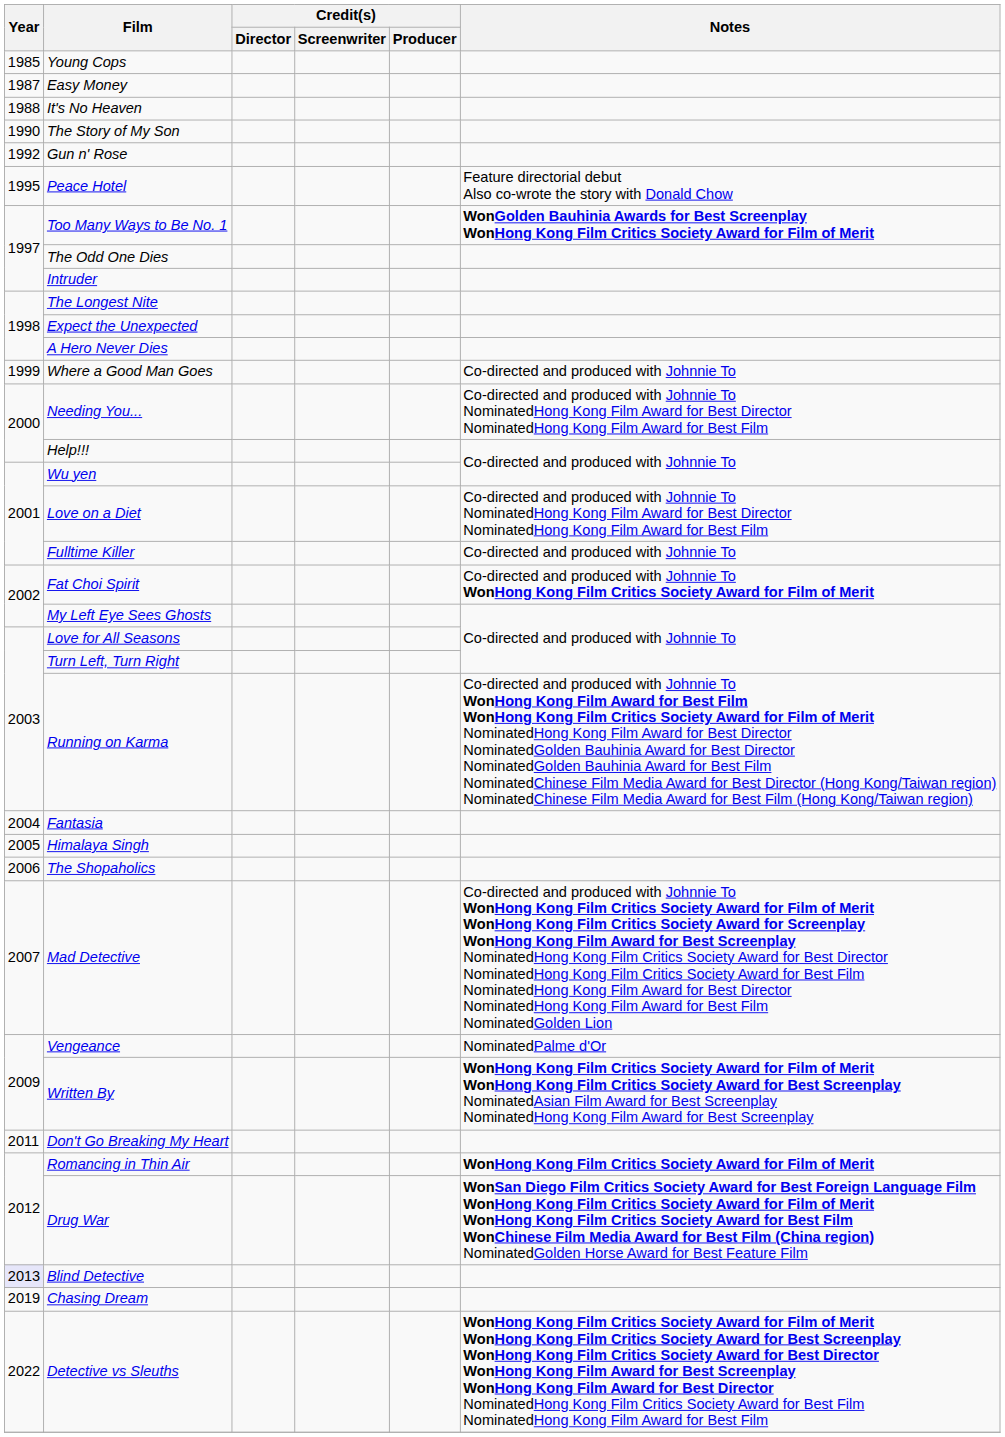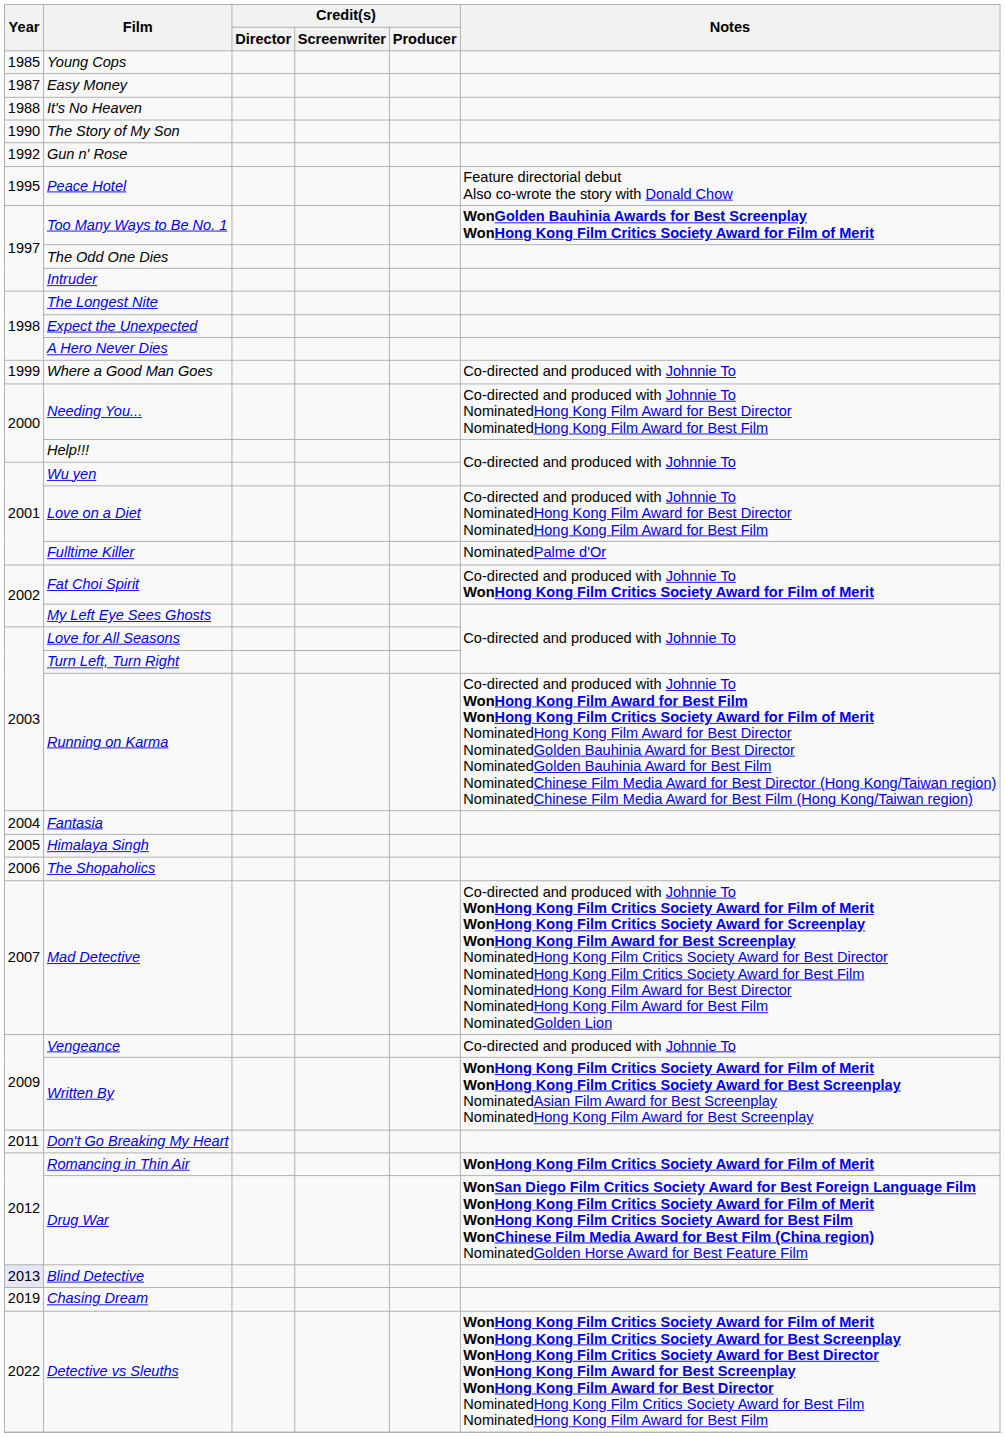 <table class="wikitable">
 <tr>
 <th rowspan="2">Year</th>
 <th rowspan="2">Film</th>
 <th colspan="3">Credit(s)</th>
 <th rowspan="2">Notes</th>
 </tr>
 <tr>
 <th width=60>Director</th>
 <th width=60>Screenwriter</th>
 <th width=60>Producer</th>
 </tr>
 <tr>
 <td>1985</td>
 <td><em>Young Cops</em></td>
 <td></td>
 <td></td>
 <td></td>
 <td></td>
 </tr>
 <tr>
 <td>1987</td>
 <td><em>Easy Money</em></td>
 <td></td>
 <td></td>
 <td></td>
 <td></td>
 </tr>
 <tr>
 <td>1988</td>
 <td><em>It's No Heaven</em></td>
 <td></td>
 <td></td>
 <td></td>
 <td></td>
 </tr>
 <tr>
 <td>1990</td>
 <td><em>The Story of My Son</em></td>
 <td></td>
 <td></td>
 <td></td>
 <td></td>
 </tr>
 <tr>
 <td>1992</td>
 <td><em>Gun n' Rose</em></td>
 <td></td>
 <td></td>
 <td></td>
 <td></td>
 </tr>
 <tr>
 <td>1995</td>
 <td><em><a href='#'>Peace Hotel</a></em></td>
 <td></td>
 <td></td>
 <td></td>
 <td>Feature directorial debut<br>Also co-wrote the story with <a href='#'>Donald Chow</a></td>
 </tr>
 <tr>
 <td rowspan="3">1997</td>
 <td><em><a href='#'>Too Many Ways to Be No. 1</a></em></td>
 <td></td>
 <td></td>
 <td></td>
 <td><strong>Won<a href='#'>Golden Bauhinia Awards for Best Screenplay</a></strong><br><strong>Won<a href='#'>Hong Kong Film Critics Society Award for Film of Merit</a></strong></td>
 </tr>
 <tr>
 <td><em>The Odd One Dies</em></td>
 <td></td>
 <td></td>
 <td></td>
 <td></td>
 </tr>
 <tr>
 <td><em><a href='#'>Intruder</a></em></td>
 <td></td>
 <td></td>
 <td></td>
 <td></td>
 </tr>
 <tr>
 <td rowspan="3">1998</td>
 <td><em><a href='#'>The Longest Nite</a></em></td>
 <td></td>
 <td></td>
 <td></td>
 <td></td>
 </tr>
 <tr>
 <td><em><a href='#'>Expect the Unexpected</a></em></td>
 <td></td>
 <td></td>
 <td></td>
 <td></td>
 </tr>
 <tr>
 <td><em><a href='#'>A Hero Never Dies</a></em></td>
 <td></td>
 <td></td>
 <td></td>
 <td></td>
 </tr>
 <tr>
 <td>1999</td>
 <td><em>Where a Good Man Goes</em></td>
 <td></td>
 <td></td>
 <td></td>
 <td>Co-directed and produced with <a href='#'>Johnnie To</a></td>
 </tr>
 <tr>
 <td rowspan="2">2000</td>
 <td><em><a href='#'>Needing You...</a></em></td>
 <td></td>
 <td></td>
 <td></td>
 <td>Co-directed and produced with <a href='#'>Johnnie To</a><br>Nominated<a href='#'>Hong Kong Film Award for Best Director</a><br>Nominated<a href='#'>Hong Kong Film Award for Best Film</a></td>
 </tr>
 <tr>
 <td><em>Help!!!</em></td>
 <td></td>
 <td></td>
 <td></td>
 <td rowspan="2">Co-directed and produced with <a href='#'>Johnnie To</a></td>
 </tr>
 <tr>
 <td rowspan="3">2001</td>
 <td><em><a href='#'>Wu yen</a></em></td>
 <td></td>
 <td></td>
 <td></td>
 </tr>
 <tr>
 <td><em><a href='#'>Love on a Diet</a></em></td>
 <td></td>
 <td></td>
 <td></td>
 <td>Co-directed and produced with <a href='#'>Johnnie To</a><br>Nominated<a href='#'>Hong Kong Film Award for Best Director</a><br>Nominated<a href='#'>Hong Kong Film Award for Best Film</a></td>
 </tr>
 <tr>
 <td><em><a href='#'>Fulltime Killer</a></em></td>
 <td></td>
 <td></td>
 <td></td>
-<td>Co-directed and produced with <a href='#'>Johnnie To</a></td>
+<td>Nominated<a href='#'>Palme d'Or</a></td>
 </tr>
 <tr>
 <td rowspan="2">2002</td>
 <td><em><a href='#'>Fat Choi Spirit</a></em></td>
 <td></td>
 <td></td>
 <td></td>
 <td>Co-directed and produced with <a href='#'>Johnnie To</a><br><strong>Won<a href='#'>Hong Kong Film Critics Society Award for Film of Merit</a></strong></td>
 </tr>
 <tr>
 <td><em><a href='#'>My Left Eye Sees Ghosts</a></em></td>
 <td></td>
 <td></td>
 <td></td>
 <td rowspan="3">Co-directed and produced with <a href='#'>Johnnie To</a></td>
 </tr>
 <tr>
 <td rowspan="3">2003</td>
 <td><em><a href='#'>Love for All Seasons</a></em></td>
 <td></td>
 <td></td>
 <td></td>
 </tr>
 <tr>
 <td><em><a href='#'>Turn Left, Turn Right</a></em></td>
 <td></td>
 <td></td>
 <td></td>
 </tr>
 <tr>
 <td><em><a href='#'>Running on Karma</a></em></td>
 <td></td>
 <td></td>
 <td></td>
 <td>Co-directed and produced with <a href='#'>Johnnie To</a><br><strong>Won<a href='#'>Hong Kong Film Award for Best Film</a></strong><br><strong>Won<a href='#'>Hong Kong Film Critics Society Award for Film of Merit</a></strong><br>Nominated<a href='#'>Hong Kong Film Award for Best Director</a><br>Nominated<a href='#'>Golden Bauhinia Award for Best Director</a><br>Nominated<a href='#'>Golden Bauhinia Award for Best Film</a><br>Nominated<a href='#'>Chinese Film Media Award for Best Director (Hong Kong/Taiwan region)</a><br>Nominated<a href='#'>Chinese Film Media Award for Best Film (Hong Kong/Taiwan region)</a></td>
 </tr>
 <tr>
 <td>2004</td>
 <td><em><a href='#'>Fantasia</a></em></td>
 <td></td>
 <td></td>
 <td></td>
 <td></td>
 </tr>
 <tr>
 <td>2005</td>
 <td><em><a href='#'>Himalaya Singh</a></em></td>
 <td></td>
 <td></td>
 <td></td>
 <td></td>
 </tr>
 <tr>
 <td>2006</td>
 <td><em><a href='#'>The Shopaholics</a></em></td>
 <td></td>
 <td></td>
 <td></td>
 <td></td>
 </tr>
 <tr>
 <td>2007</td>
 <td><em><a href='#'>Mad Detective</a></em></td>
 <td></td>
 <td></td>
 <td></td>
 <td>Co-directed and produced with <a href='#'>Johnnie To</a><br><strong>Won<a href='#'>Hong Kong Film Critics Society Award for Film of Merit</a></strong><br><strong>Won<a href='#'>Hong Kong Film Critics Society Award for Screenplay</a></strong><br><strong>Won<a href='#'>Hong Kong Film Award for Best Screenplay</a></strong><br>Nominated<a href='#'>Hong Kong Film Critics Society Award for Best Director</a><br>Nominated<a href='#'>Hong Kong Film Critics Society Award for Best Film</a><br>Nominated<a href='#'>Hong Kong Film Award for Best Director</a><br>Nominated<a href='#'>Hong Kong Film Award for Best Film</a><br>Nominated<a href='#'>Golden Lion</a></td>
 </tr>
 <tr>
 <td rowspan="2">2009</td>
 <td><em><a href='#'>Vengeance</a></em></td>
 <td></td>
 <td></td>
 <td></td>
-<td>Nominated<a href='#'>Palme d'Or</a></td>
+<td>Co-directed and produced with <a href='#'>Johnnie To</a></td>
 </tr>
 <tr>
 <td><em><a href='#'>Written By</a></em></td>
 <td></td>
 <td></td>
 <td></td>
 <td><strong>Won<a href='#'>Hong Kong Film Critics Society Award for Film of Merit</a></strong><br><strong>Won<a href='#'>Hong Kong Film Critics Society Award for Best Screenplay</a></strong><br>Nominated<a href='#'>Asian Film Award for Best Screenplay</a><br>Nominated<a href='#'>Hong Kong Film Award for Best Screenplay</a></td>
 </tr>
 <tr>
 <td>2011</td>
 <td><em><a href='#'>Don't Go Breaking My Heart</a></em></td>
 <td></td>
 <td></td>
 <td></td>
 <td></td>
 </tr>
 <tr>
 <td rowspan="2">2012</td>
 <td><em><a href='#'>Romancing in Thin Air</a></em></td>
 <td></td>
 <td></td>
 <td></td>
 <td><strong>Won<a href='#'>Hong Kong Film Critics Society Award for Film of Merit</a></strong></td>
 </tr>
 <tr>
 <td><em><a href='#'>Drug War</a></em></td>
 <td></td>
 <td></td>
 <td></td>
 <td><strong>Won<a href='#'>San Diego Film Critics Society Award for Best Foreign Language Film</a></strong><br><strong>Won<a href='#'>Hong Kong Film Critics Society Award for Film of Merit</a></strong><br><strong>Won<a href='#'>Hong Kong Film Critics Society Award for Best Film</a></strong><br><strong>Won<a href='#'>Chinese Film Media Award for Best Film (China region)</a></strong><br>Nominated<a href='#'>Golden Horse Award for Best Feature Film</a></td>
 </tr>
 <tr>
 <td style="background: lavender;">2013</td>
 <td><em><a href='#'>Blind Detective</a></em></td>
 <td></td>
 <td></td>
 <td></td>
 <td></td>
 </tr>
 <tr>
 <td>2019</td>
 <td><em><a href='#'>Chasing Dream</a></em></td>
 <td></td>
 <td></td>
 <td></td>
 <td></td>
 </tr>
 <tr>
 <td>2022</td>
 <td><em><a href='#'>Detective vs Sleuths</a></em></td>
 <td></td>
 <td></td>
 <td></td>
 <td><strong>Won<a href='#'>Hong Kong Film Critics Society Award for Film of Merit</a></strong><br><strong>Won<a href='#'>Hong Kong Film Critics Society Award for Best Screenplay</a></strong><br><strong>Won<a href='#'>Hong Kong Film Critics Society Award for Best Director</a></strong><br><strong>Won<a href='#'>Hong Kong Film Award for Best Screenplay</a></strong><br><strong>Won<a href='#'>Hong Kong Film Award for Best Director</a></strong><br>Nominated<a href='#'>Hong Kong Film Critics Society Award for Best Film</a><br>Nominated<a href='#'>Hong Kong Film Award for Best Film</a></td>
 </tr>
 <tr>
 </tr>
 </table>
